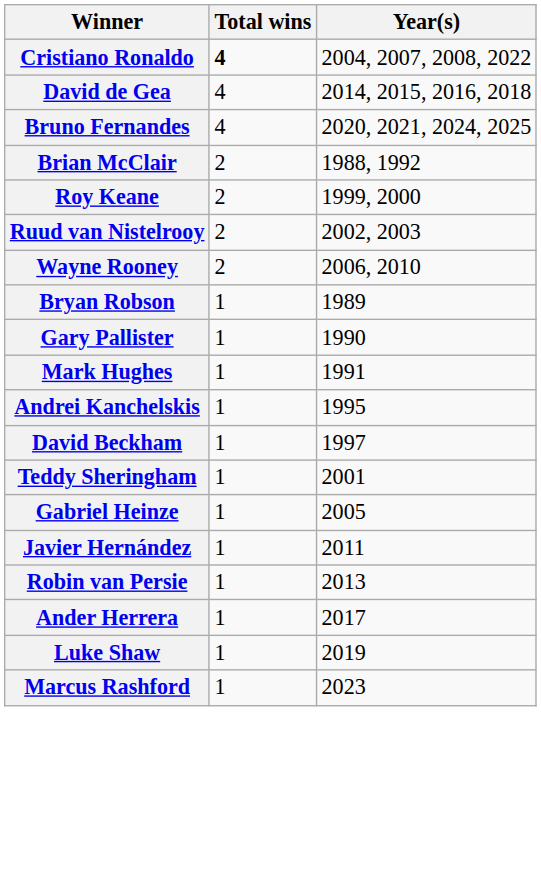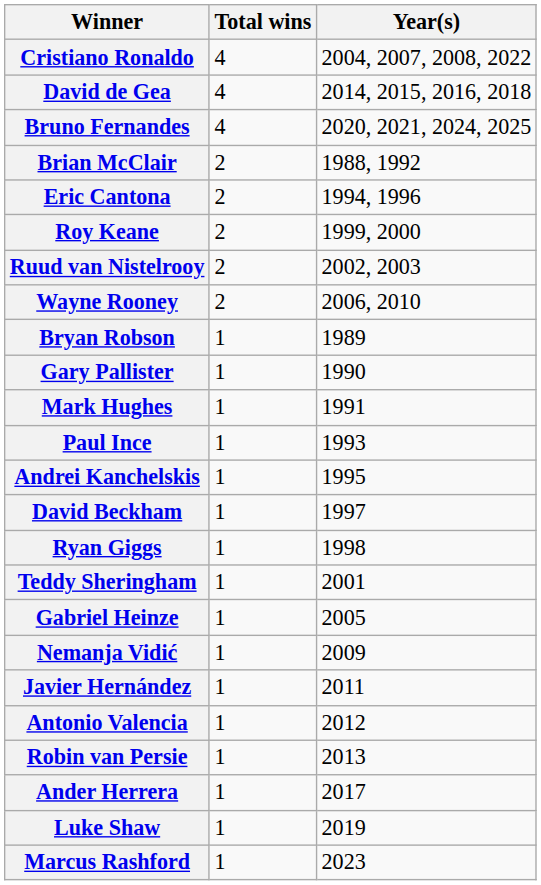 <table class="wikitable plainrowheaders">
 <tr>
 <th scope="col">Winner</th>
 <th scope="col">Total wins</th>
 <th scope="col">Year(s)</th>
 </tr>
 <tr>
 <th scope="row"> <a href='#'>Cristiano Ronaldo</a></th>
-<td><strong>4</strong></td>
+<td>4</td>
 <td>2004, 2007, 2008, 2022</td>
 </tr>
 <tr>
 <th scope="row"> <a href='#'>David de Gea</a></th>
 <td>4</td>
 <td>2014, 2015, 2016, 2018</td>
 </tr>
 <tr>
 <th scope="row"> <a href='#'>Bruno Fernandes</a></th>
 <td>4</td>
 <td>2020, 2021, 2024, 2025</td>
 </tr>
 <tr>
 <th scope="row"> <a href='#'>Brian McClair</a></th>
 <td>2</td>
 <td>1988, 1992</td>
+</tr>
+<tr>
+<th scope="row"> <a href='#'>Eric Cantona</a></th>
+<td>2</td>
+<td>1994, 1996</td>
 </tr>
 <tr>
 <th scope="row"> <a href='#'>Roy Keane</a></th>
 <td>2</td>
 <td>1999, 2000</td>
 </tr>
 <tr>
 <th scope="row"> <a href='#'>Ruud van Nistelrooy</a></th>
 <td>2</td>
 <td>2002, 2003</td>
 </tr>
 <tr>
 <th scope="row"> <a href='#'>Wayne Rooney</a></th>
 <td>2</td>
 <td>2006, 2010</td>
 </tr>
 <tr>
 <th scope="row"> <a href='#'>Bryan Robson</a></th>
 <td>1</td>
 <td>1989</td>
 </tr>
 <tr>
 <th scope="row"> <a href='#'>Gary Pallister</a></th>
 <td>1</td>
 <td>1990</td>
 </tr>
 <tr>
 <th scope="row"> <a href='#'>Mark Hughes</a></th>
 <td>1</td>
 <td>1991</td>
 </tr>
 <tr>
+<th scope="row"> <a href='#'>Paul Ince</a></th>
+<td>1</td>
+<td>1993</td>
+</tr>
+<tr>
 <th scope="row"> <a href='#'>Andrei Kanchelskis</a></th>
 <td>1</td>
 <td>1995</td>
 </tr>
 <tr>
 <th scope="row"> <a href='#'>David Beckham</a></th>
 <td>1</td>
 <td>1997</td>
+</tr>
+<tr>
+<th scope="row"> <a href='#'>Ryan Giggs</a></th>
+<td>1</td>
+<td>1998</td>
 </tr>
 <tr>
 <th scope="row"> <a href='#'>Teddy Sheringham</a></th>
 <td>1</td>
 <td>2001</td>
 </tr>
 <tr>
 <th scope="row"> <a href='#'>Gabriel Heinze</a></th>
 <td>1</td>
 <td>2005</td>
 </tr>
 <tr>
+<th scope="row"> <a href='#'>Nemanja Vidić</a></th>
+<td>1</td>
+<td>2009</td>
+</tr>
+<tr>
 <th scope="row"> <a href='#'>Javier Hernández</a></th>
 <td>1</td>
 <td>2011</td>
+</tr>
+<tr>
+<th scope="row"> <a href='#'>Antonio Valencia</a></th>
+<td>1</td>
+<td>2012</td>
 </tr>
 <tr>
 <th scope="row"> <a href='#'>Robin van Persie</a></th>
 <td>1</td>
 <td>2013</td>
 </tr>
 <tr>
 <th scope="row"> <a href='#'>Ander Herrera</a></th>
 <td>1</td>
 <td>2017</td>
 </tr>
 <tr>
 <th scope="row"> <a href='#'>Luke Shaw</a></th>
 <td>1</td>
 <td>2019</td>
 </tr>
 <tr>
 <th scope="row"> <a href='#'>Marcus Rashford</a></th>
 <td>1</td>
 <td>2023</td>
 </tr>
 </table>
